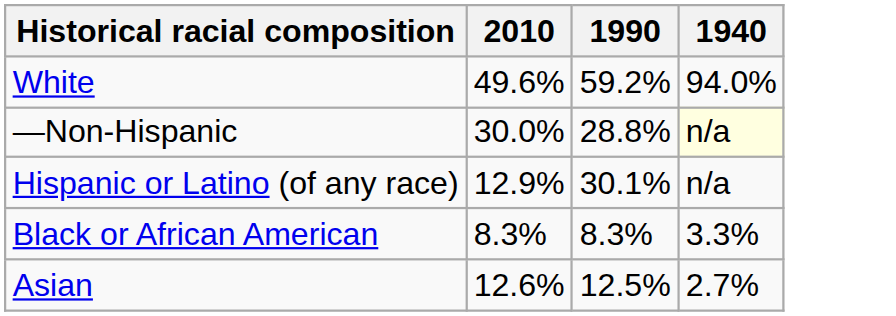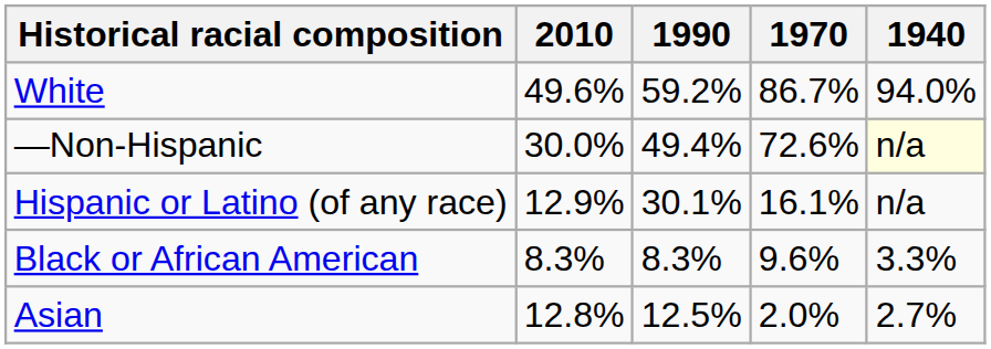 <table class="wikitable sortable mw-collapsed collapsible" style="font-size: 90%;">
 <tr>
 <th>Historical racial composition</th>
 <th>2010</th>
 <th>1990</th>
+<th>1970</th>
 <th>1940</th>
 </tr>
 <tr>
 <td><a href='#'>White</a></td>
 <td>49.6%</td>
 <td>59.2%</td>
+<td>86.7%</td>
 <td>94.0%</td>
 </tr>
 <tr>
 <td>—Non-Hispanic</td>
 <td>30.0%</td>
-<td>28.8%</td>
+<td>49.4%</td>
+<td>72.6%</td>
 <td style="background: lightyellow;">n/a</td>
 </tr>
 <tr>
 <td><a href='#'>Hispanic or Latino</a> (of any race)</td>
 <td>12.9%</td>
 <td>30.1%</td>
+<td>16.1%</td>
 <td>n/a</td>
 </tr>
 <tr>
 <td><a href='#'>Black or African American</a></td>
 <td>8.3%</td>
 <td>8.3%</td>
+<td>9.6%</td>
 <td>3.3%</td>
 </tr>
 <tr>
 <td><a href='#'>Asian</a></td>
-<td>12.6%</td>
+<td>12.8%</td>
 <td>12.5%</td>
+<td>2.0%</td>
 <td>2.7%</td>
 </tr>
 </table>
